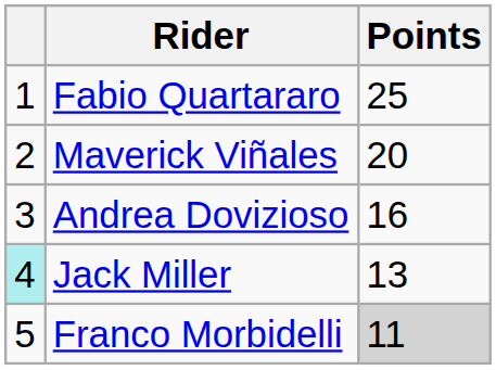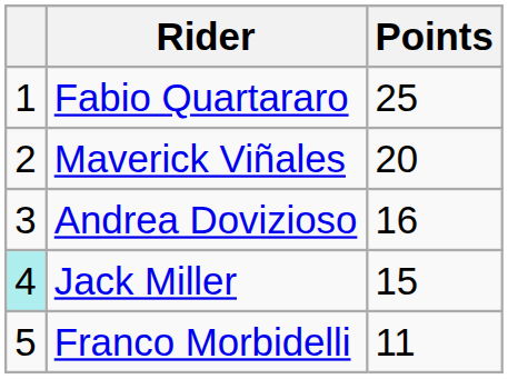 <table class="wikitable" style="font-size: 95%;">
 <tr>
 <th></th>
 <th>Rider</th>
 <th>Points</th>
 </tr>
 <tr>
 <td align=center>1</td>
 <td> <a href='#'>Fabio Quartararo</a></td>
 <td align=left>25</td>
 </tr>
 <tr>
 <td align=center>2</td>
 <td> <a href='#'>Maverick Viñales</a></td>
 <td align=left>20</td>
 </tr>
 <tr>
 <td align=center>3</td>
 <td> <a href='#'>Andrea Dovizioso</a></td>
 <td align=left>16</td>
 </tr>
 <tr>
 <td align=center style="background: paleturquoise;">4</td>
 <td> <a href='#'>Jack Miller</a></td>
-<td align=left>13</td>
+<td align=left>15</td>
 </tr>
 <tr>
 <td align=center>5</td>
 <td> <a href='#'>Franco Morbidelli</a></td>
-<td align=left style="background: lightgrey;">11</td>
+<td align=left>11</td>
 </tr>
 </table>
